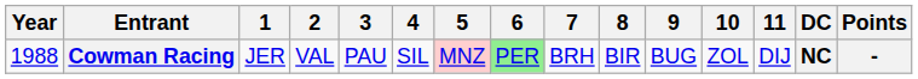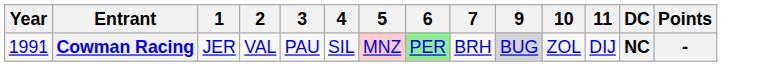 <table class="wikitable" style="text-align:center; font-size:90%">
 <tr>
 <th>Year</th>
 <th>Entrant</th>
 <th>1</th>
 <th>2</th>
 <th>3</th>
 <th>4</th>
 <th>5</th>
 <th>6</th>
 <th>7</th>
-<th>8</th>
 <th>9</th>
 <th>10</th>
 <th>11</th>
 <th>DC</th>
 <th>Points</th>
 </tr>
 <tr>
-<td><a href='#'>1988</a></td>
+<td><a href='#'>1991</a></td>
 <th><a href='#'>Cowman Racing</a></th>
 <td><a href='#'>JER</a></td>
 <td><a href='#'>VAL</a></td>
 <td><a href='#'>PAU</a></td>
 <td><a href='#'>SIL</a></td>
 <td style="background:#FFCFCF;"><a href='#'>MNZ</a><br></td>
 <td style="background: lightgreen;"><a href='#'>PER</a></td>
 <td><a href='#'>BRH</a></td>
-<td><a href='#'>BIR</a></td>
-<td><a href='#'>BUG</a></td>
+<td style="background: lightgrey;"><a href='#'>BUG</a></td>
 <td><a href='#'>ZOL</a></td>
 <td><a href='#'>DIJ</a></td>
 <th>NC</th>
 <th>-</th>
 </tr>
 </table>
